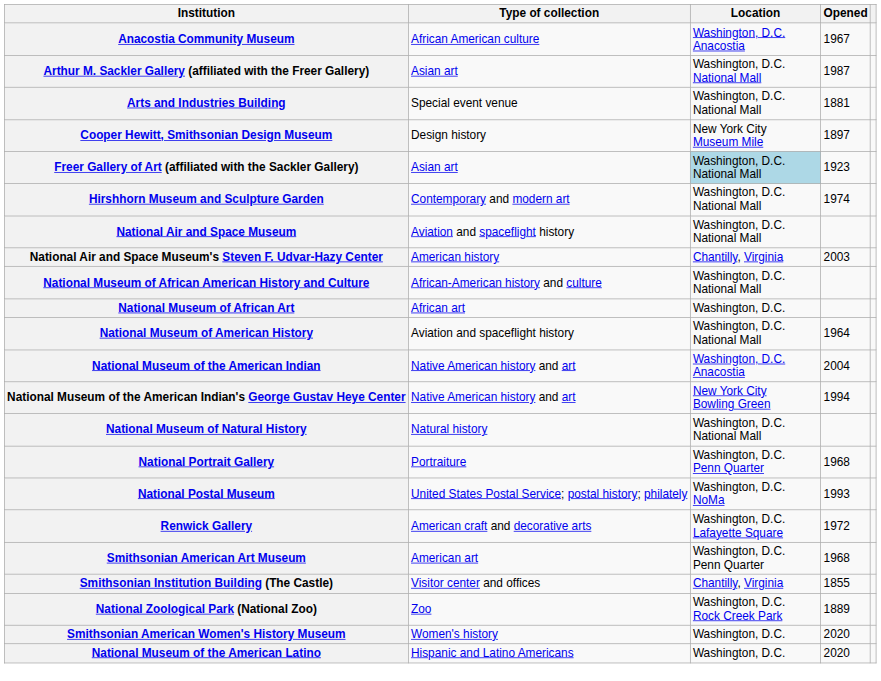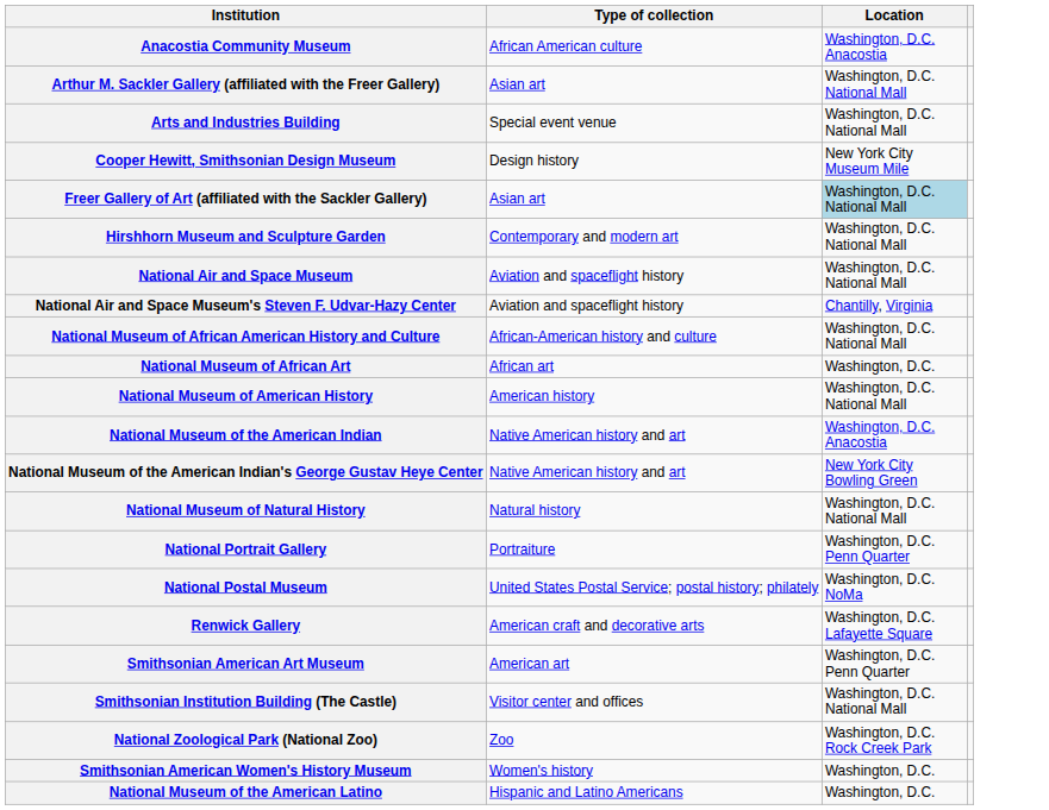 <table class="wikitable sortable plainrowheaders">
 <tr>
 <th scope="col">Institution</th>
 <th scope="col" class=unsortable>Type of collection</th>
 <th scope="col" style="width: 15%">Location</th>
-<th scope="col">Opened</th>
 <th scope="col" class=unsortable></th>
 </tr>
 <tr>
 <th scope="row"><a href='#'>Anacostia Community Museum</a></th>
 <td><a href='#'>African American culture</a></td>
 <td><a href='#'>Washington, D.C.</a> <br> <a href='#'>Anacostia</a></td>
-<td>1967</td>
 <td></td>
 </tr>
 <tr>
 <th scope="row"><a href='#'>Arthur M. Sackler Gallery</a> (affiliated with the Freer Gallery)</th>
 <td><a href='#'>Asian art</a></td>
 <td>Washington, D.C. <br> <a href='#'>National Mall</a></td>
-<td>1987</td>
 <td></td>
 </tr>
 <tr>
 <th scope="row"><a href='#'>Arts and Industries Building</a></th>
 <td>Special event venue</td>
 <td>Washington, D.C. <br> National Mall</td>
-<td>1881</td>
 <td></td>
 </tr>
 <tr>
 <th scope="row"><a href='#'>Cooper Hewitt, Smithsonian Design Museum</a></th>
 <td>Design history</td>
 <td>New York City <br> <a href='#'>Museum Mile</a></td>
-<td>1897</td>
 <td></td>
 </tr>
 <tr>
 <th scope="row"><a href='#'>Freer Gallery of Art</a> (affiliated with the Sackler Gallery)</th>
 <td><a href='#'>Asian art</a></td>
 <td style="background: lightblue;">Washington, D.C. <br> National Mall</td>
-<td>1923</td>
 <td></td>
 </tr>
 <tr>
 <th scope="row"><a href='#'>Hirshhorn Museum and Sculpture Garden</a></th>
 <td><a href='#'>Contemporary</a> and <a href='#'>modern art</a></td>
 <td>Washington, D.C. <br> National Mall</td>
-<td>1974</td>
 <td></td>
 </tr>
 <tr>
 <th scope="row"><a href='#'>National Air and Space Museum</a></th>
 <td><a href='#'>Aviation</a> and <a href='#'>spaceflight</a> history</td>
 <td>Washington, D.C. <br> National Mall</td>
 <td></td>
-<td></td>
 </tr>
 <tr>
 <th scope="row">National Air and Space Museum's <a href='#'>Steven F. Udvar-Hazy Center</a></th>
-<td><a href='#'>American history</a></td>
+<td>Aviation and spaceflight history</td>
 <td><a href='#'>Chantilly</a>, <a href='#'>Virginia</a></td>
-<td>2003</td>
 <td></td>
 </tr>
 <tr>
 <th scope="row"><a href='#'>National Museum of African American History and Culture</a></th>
 <td><a href='#'>African-American history</a> and <a href='#'>culture</a></td>
 <td>Washington, D.C. <br> National Mall</td>
 <td></td>
-<td></td>
 </tr>
 <tr>
 <th scope="row"><a href='#'>National Museum of African Art</a></th>
 <td><a href='#'>African art</a></td>
 <td>Washington, D.C. <br></td>
 <td></td>
-<td></td>
 </tr>
 <tr>
 <th scope="row"><a href='#'>National Museum of American History</a></th>
-<td>Aviation and spaceflight history</td>
+<td><a href='#'>American history</a></td>
 <td>Washington, D.C. <br> National Mall</td>
-<td>1964</td>
 <td></td>
 </tr>
 <tr>
 <th scope="row"><a href='#'>National Museum of the American Indian</a></th>
 <td><a href='#'>Native American history</a> and <a href='#'>art</a></td>
 <td><a href='#'>Washington, D.C.</a> <br> <a href='#'>Anacostia</a></td>
-<td>2004</td>
 <td></td>
 </tr>
 <tr>
 <th scope="row">National Museum of the American Indian's <a href='#'>George Gustav Heye Center</a></th>
 <td><a href='#'>Native American history</a> and <a href='#'>art</a></td>
 <td><a href='#'>New York City</a> <br> <a href='#'>Bowling Green</a></td>
-<td>1994</td>
 <td></td>
 </tr>
 <tr>
 <th scope="row"><a href='#'>National Museum of Natural History</a></th>
 <td><a href='#'>Natural history</a></td>
 <td>Washington, D.C. <br> National Mall</td>
 <td></td>
-<td></td>
 </tr>
 <tr>
 <th scope="row"><a href='#'>National Portrait Gallery</a></th>
 <td><a href='#'>Portraiture</a></td>
 <td>Washington, D.C. <br> <a href='#'>Penn Quarter</a></td>
-<td>1968</td>
 <td></td>
 </tr>
 <tr>
 <th scope="row"><a href='#'>National Postal Museum</a></th>
 <td><a href='#'>United States Postal Service</a>; <a href='#'>postal history</a>; <a href='#'>philately</a></td>
 <td>Washington, D.C. <br> <a href='#'>NoMa</a></td>
-<td>1993</td>
 <td></td>
 </tr>
 <tr>
 <th scope="row"><a href='#'>Renwick Gallery</a></th>
 <td><a href='#'>American craft</a> and <a href='#'>decorative arts</a></td>
 <td>Washington, D.C. <br> <a href='#'>Lafayette Square</a></td>
-<td>1972</td>
 <td></td>
 </tr>
 <tr>
 <th scope="row"><a href='#'>Smithsonian American Art Museum</a></th>
 <td><a href='#'>American art</a></td>
 <td>Washington, D.C. <br> Penn Quarter</td>
-<td>1968</td>
 <td></td>
 </tr>
 <tr>
 <th scope="row"><a href='#'>Smithsonian Institution Building</a> (The Castle)</th>
 <td><a href='#'>Visitor center</a> and offices</td>
-<td><a href='#'>Chantilly</a>, <a href='#'>Virginia</a></td>
-<td>1855</td>
+<td>Washington, D.C. <br> National Mall</td>
 <td></td>
 </tr>
 <tr>
 <th scope="row"><a href='#'>National Zoological Park</a> (National Zoo)</th>
 <td><a href='#'>Zoo</a></td>
 <td>Washington, D.C. <br> <a href='#'>Rock Creek Park</a></td>
-<td>1889</td>
 <td></td>
 </tr>
 <tr>
 <th scope="row"><a href='#'>Smithsonian American Women's History Museum</a></th>
 <td><a href='#'>Women's history</a></td>
 <td>Washington, D.C. <br></td>
-<td>2020</td>
 <td></td>
 </tr>
 <tr>
 <th scope="row"><a href='#'>National Museum of the American Latino</a></th>
 <td><a href='#'>Hispanic and Latino Americans</a></td>
 <td>Washington, D.C. <br></td>
-<td>2020</td>
 <td></td>
 </tr>
 </table>
